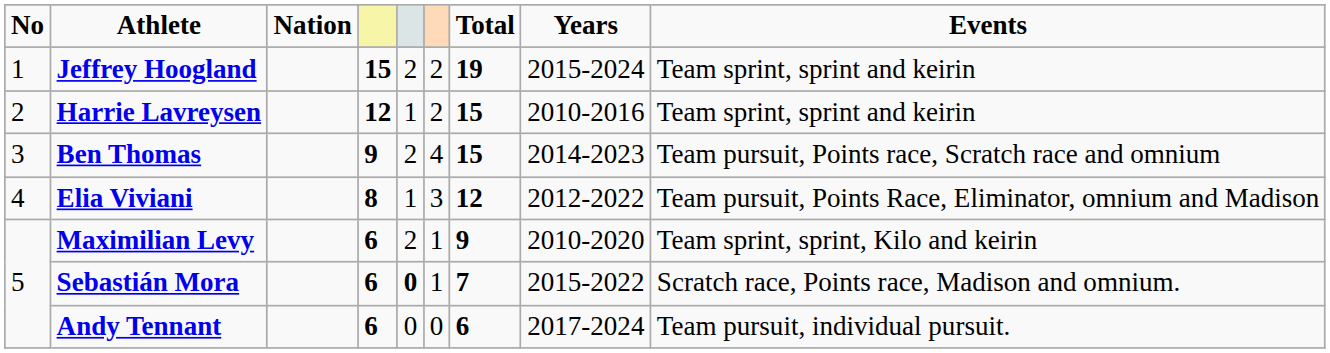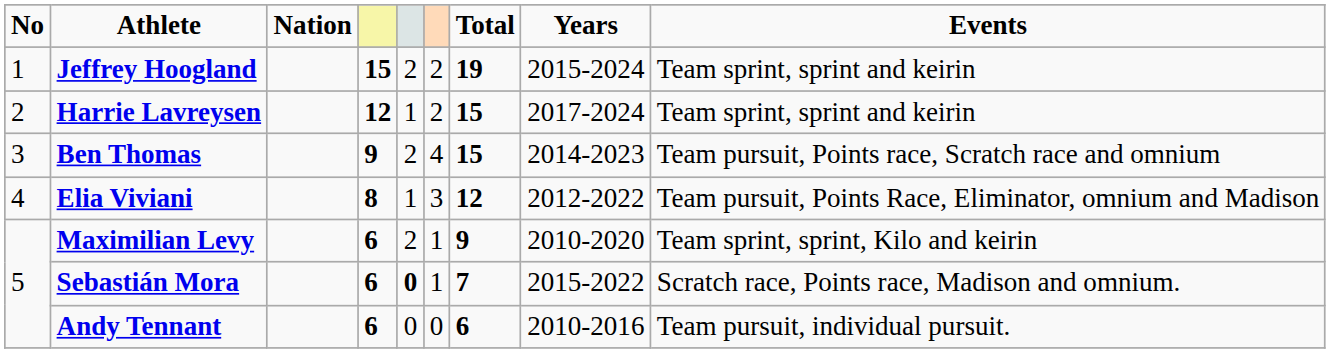 <table class="wikitable">
 <tr align=center>
 <td><strong>No</strong></td>
 <td><strong>Athlete</strong></td>
 <td><strong>Nation</strong></td>
 <td bgcolor=#f7f6a8></td>
 <td bgcolor=#dce5e5></td>
 <td bgcolor=#ffdab9></td>
 <td><strong>Total</strong></td>
 <td><strong>Years</strong></td>
 <td><strong>Events</strong></td>
 </tr>
 <tr>
 <td>1</td>
 <td><strong><a href='#'>Jeffrey Hoogland</a></strong></td>
 <td></td>
 <td><strong>15</strong></td>
 <td>2</td>
 <td>2</td>
 <td><strong>19</strong></td>
 <td>2015-2024</td>
 <td>Team sprint, sprint and keirin</td>
 </tr>
 <tr>
 <td>2</td>
 <td><strong><a href='#'>Harrie Lavreysen</a></strong></td>
 <td></td>
 <td><strong>12</strong></td>
 <td>1</td>
 <td>2</td>
 <td><strong>15</strong></td>
-<td>2010-2016</td>
+<td>2017-2024</td>
 <td>Team sprint, sprint and keirin</td>
 </tr>
 <tr>
 <td>3</td>
 <td><a href='#'><strong>Ben Thomas</strong></a></td>
 <td></td>
 <td><strong>9</strong></td>
 <td>2</td>
 <td>4</td>
 <td><strong>15</strong></td>
 <td>2014-2023</td>
 <td>Team pursuit, Points race, Scratch race and omnium</td>
 </tr>
 <tr>
 <td>4</td>
 <td><strong><a href='#'>Elia Viviani</a></strong></td>
 <td></td>
 <td><strong>8</strong></td>
 <td>1</td>
 <td>3</td>
 <td><strong>12</strong></td>
 <td>2012-2022</td>
 <td>Team pursuit, Points Race, Eliminator, omnium and Madison</td>
 </tr>
 <tr>
 <td rowspan="3">5</td>
 <td><strong><a href='#'>Maximilian Levy</a></strong></td>
 <td></td>
 <td><strong>6</strong></td>
 <td>2</td>
 <td>1</td>
 <td><strong>9</strong></td>
 <td>2010-2020</td>
 <td>Team sprint, sprint, Kilo and keirin</td>
 </tr>
 <tr>
 <td><strong><a href='#'>Sebastián Mora</a></strong></td>
 <td></td>
 <td><strong>6</strong></td>
 <td><strong>0</strong></td>
 <td>1</td>
 <td><strong>7</strong></td>
 <td>2015-2022</td>
 <td>Scratch race, Points race, Madison and omnium.</td>
 </tr>
 <tr>
 <td><a href='#'><strong>Andy Tennant</strong></a></td>
 <td></td>
 <td><strong>6</strong></td>
 <td>0</td>
 <td>0</td>
 <td><strong>6</strong></td>
-<td>2017-2024</td>
+<td>2010-2016</td>
 <td>Team pursuit, individual pursuit.</td>
 </tr>
 </table>
